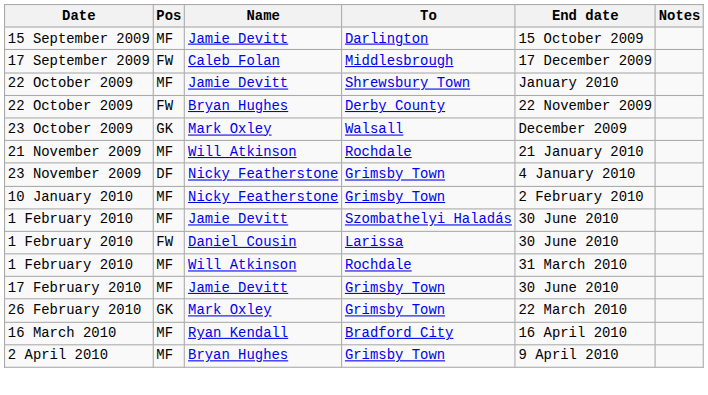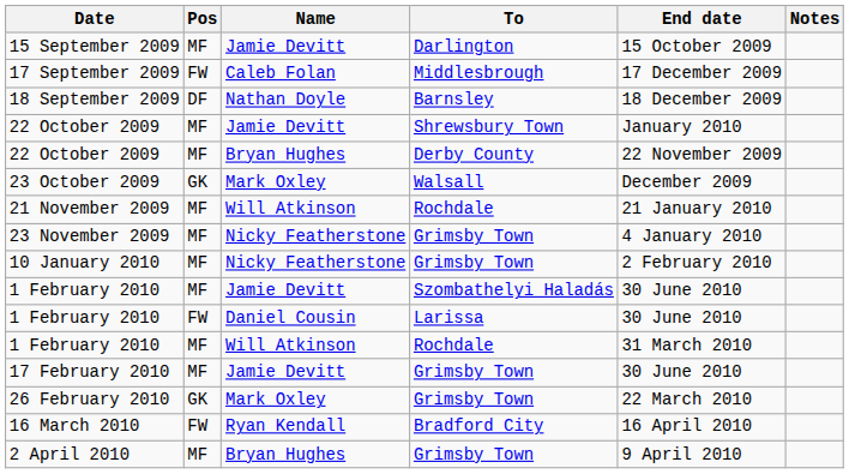 <table class="wikitable" border="1">
 <tr>
 <th>Date</th>
 <th>Pos</th>
 <th>Name</th>
 <th>To</th>
 <th>End date</th>
 <th>Notes</th>
 </tr>
 <tr>
 <td>15 September 2009</td>
 <td>MF</td>
 <td><a href='#'>Jamie Devitt</a></td>
 <td><a href='#'>Darlington</a></td>
 <td>15 October 2009</td>
 <td></td>
 </tr>
 <tr>
 <td>17 September 2009</td>
 <td>FW</td>
 <td><a href='#'>Caleb Folan</a></td>
 <td><a href='#'>Middlesbrough</a></td>
 <td>17 December 2009</td>
 <td></td>
 </tr>
 <tr>
+<td>18 September 2009</td>
+<td>DF</td>
+<td><a href='#'>Nathan Doyle</a></td>
+<td><a href='#'>Barnsley</a></td>
+<td>18 December 2009</td>
+<td></td>
+</tr>
+<tr>
 <td>22 October 2009</td>
 <td>MF</td>
 <td><a href='#'>Jamie Devitt</a></td>
 <td><a href='#'>Shrewsbury Town</a></td>
 <td>January 2010</td>
 <td></td>
 </tr>
 <tr>
 <td>22 October 2009</td>
-<td>FW</td>
+<td>MF</td>
 <td><a href='#'>Bryan Hughes</a></td>
 <td><a href='#'>Derby County</a></td>
 <td>22 November 2009</td>
 <td></td>
 </tr>
 <tr>
 <td>23 October 2009</td>
 <td>GK</td>
 <td><a href='#'>Mark Oxley</a></td>
 <td><a href='#'>Walsall</a></td>
 <td>December 2009</td>
 <td></td>
 </tr>
 <tr>
 <td>21 November 2009</td>
 <td>MF</td>
 <td><a href='#'>Will Atkinson</a></td>
 <td><a href='#'>Rochdale</a></td>
 <td>21 January 2010</td>
 <td></td>
 </tr>
 <tr>
 <td>23 November 2009</td>
-<td>DF</td>
+<td>MF</td>
 <td><a href='#'>Nicky Featherstone</a></td>
 <td><a href='#'>Grimsby Town</a></td>
 <td>4 January 2010</td>
 <td></td>
 </tr>
 <tr>
 <td>10 January 2010</td>
 <td>MF</td>
 <td><a href='#'>Nicky Featherstone</a></td>
 <td><a href='#'>Grimsby Town</a></td>
 <td>2 February 2010</td>
 <td></td>
 </tr>
 <tr>
 <td>1 February 2010</td>
 <td>MF</td>
 <td><a href='#'>Jamie Devitt</a></td>
 <td><a href='#'>Szombathelyi Haladás</a></td>
 <td>30 June 2010</td>
 <td></td>
 </tr>
 <tr>
 <td>1 February 2010</td>
 <td>FW</td>
 <td><a href='#'>Daniel Cousin</a></td>
 <td><a href='#'>Larissa</a></td>
 <td>30 June 2010</td>
 <td></td>
 </tr>
 <tr>
 <td>1 February 2010</td>
 <td>MF</td>
 <td><a href='#'>Will Atkinson</a></td>
 <td><a href='#'>Rochdale</a></td>
 <td>31 March 2010</td>
 <td></td>
 </tr>
 <tr>
 <td>17 February 2010</td>
 <td>MF</td>
 <td><a href='#'>Jamie Devitt</a></td>
 <td><a href='#'>Grimsby Town</a></td>
 <td>30 June 2010</td>
 <td></td>
 </tr>
 <tr>
 <td>26 February 2010</td>
 <td>GK</td>
 <td><a href='#'>Mark Oxley</a></td>
 <td><a href='#'>Grimsby Town</a></td>
 <td>22 March 2010</td>
 <td></td>
 </tr>
 <tr>
 <td>16 March 2010</td>
-<td>MF</td>
+<td>FW</td>
 <td><a href='#'>Ryan Kendall</a></td>
 <td><a href='#'>Bradford City</a></td>
 <td>16 April 2010</td>
 <td></td>
 </tr>
 <tr>
 <td>2 April 2010</td>
 <td>MF</td>
 <td><a href='#'>Bryan Hughes</a></td>
 <td><a href='#'>Grimsby Town</a></td>
 <td>9 April 2010</td>
 <td><br></td>
 </tr>
 </table>
